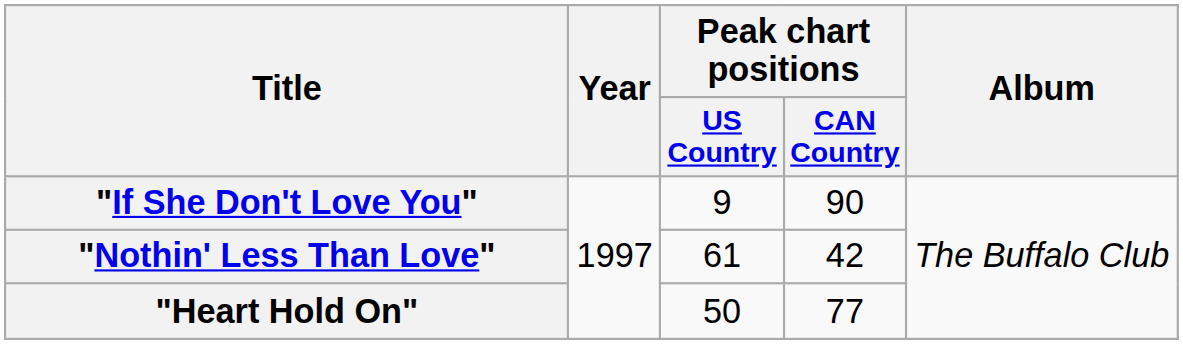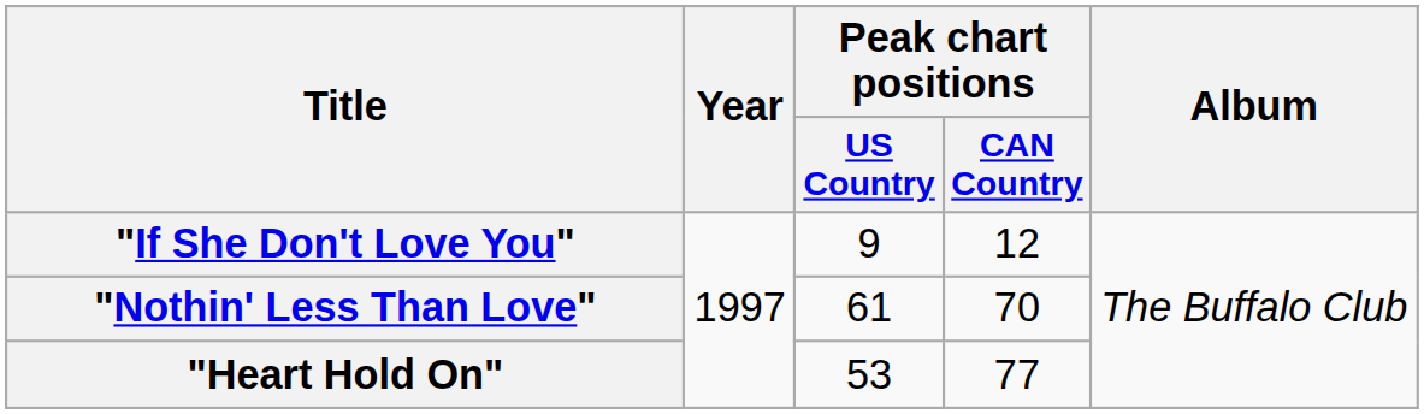 <table class="wikitable plainrowheaders" style="text-align:center;">
 <tr>
 <th rowspan="2" style="width:16em;">Title</th>
 <th rowspan="2">Year</th>
 <th colspan="2">Peak chart<br>positions</th>
 <th rowspan="2">Album</th>
 </tr>
 <tr style="font-size:smaller;">
 <th width="45"><a href='#'>US Country</a></th>
 <th width="45"><a href='#'>CAN Country</a></th>
 </tr>
 <tr>
 <th scope="row">"<a href='#'>If She Don't Love You</a>"</th>
 <td rowspan="3">1997</td>
 <td>9</td>
-<td>90</td>
+<td>12</td>
 <td rowspan=3><em>The Buffalo Club</em></td>
 </tr>
 <tr>
 <th scope="row">"<a href='#'>Nothin' Less Than Love</a>"</th>
 <td>61</td>
-<td>42</td>
+<td>70</td>
 </tr>
 <tr>
 <th scope="row">"Heart Hold On"</th>
-<td>50</td>
+<td>53</td>
 <td>77</td>
 </tr>
 </table>
